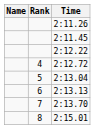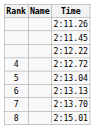 <table class="wikitable">
 <tr>
+<th>Rank</th>
 <th>Name</th>
-<th>Rank</th>
 <th>Time</th>
 </tr>
 <tr>
+<td align="center"></td>
 <td></td>
-<td align="center"></td>
 <td align="center">2:11.26</td>
 </tr>
 <tr>
+<td align="center"></td>
 <td></td>
-<td align="center"></td>
 <td align="center">2:11.45</td>
 </tr>
 <tr>
+<td align="center"></td>
 <td></td>
-<td align="center"></td>
 <td align="center">2:12.22</td>
 </tr>
 <tr>
+<td align="center">4</td>
 <td></td>
-<td align="center">4</td>
 <td align="center">2:12.72</td>
 </tr>
 <tr>
+<td align="center">5</td>
 <td></td>
-<td align="center">5</td>
 <td align="center">2:13.04</td>
 </tr>
 <tr>
+<td align="center">6</td>
 <td></td>
-<td align="center">6</td>
 <td align="center">2:13.13</td>
 </tr>
 <tr>
+<td align="center">7</td>
 <td></td>
-<td align="center">7</td>
 <td align="center">2:13.70</td>
 </tr>
 <tr>
+<td align="center">8</td>
 <td></td>
-<td align="center">8</td>
 <td align="center">2:15.01</td>
 </tr>
 </table>
